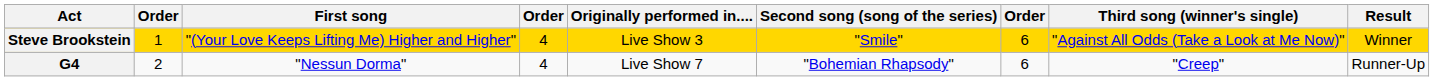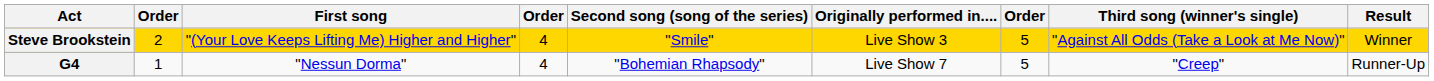 <table class="wikitable plainrowheaders" style="text-align:center;">
 <tr>
 <th>Act</th>
 <th>Order</th>
 <th>First song</th>
 <th>Order</th>
+<th>Second song (song of the series)</th>
 <th>Originally performed in....</th>
-<th>Second song (song of the series)</th>
 <th>Order</th>
 <th>Third song (winner's single)</th>
 <th>Result</th>
 </tr>
 <tr style="background:gold;">
 <th scope="row">Steve Brookstein</th>
-<td>1</td>
+<td>2</td>
 <td>"<a href='#'>(Your Love Keeps Lifting Me) Higher and Higher</a>"</td>
 <td>4</td>
+<td>"<a href='#'>Smile</a>"</td>
 <td>Live Show 3</td>
-<td>"<a href='#'>Smile</a>"</td>
-<td>6</td>
+<td>5</td>
 <td>"<a href='#'>Against All Odds (Take a Look at Me Now)</a>"</td>
 <td>Winner</td>
 </tr>
 <tr>
 <th scope="row">G4</th>
-<td>2</td>
+<td>1</td>
 <td>"<a href='#'>Nessun Dorma</a>"</td>
 <td>4</td>
+<td>"<a href='#'>Bohemian Rhapsody</a>"</td>
 <td>Live Show 7</td>
-<td>"<a href='#'>Bohemian Rhapsody</a>"</td>
-<td>6</td>
+<td>5</td>
 <td>"<a href='#'>Creep</a>"</td>
 <td>Runner-Up</td>
 </tr>
 </table>
